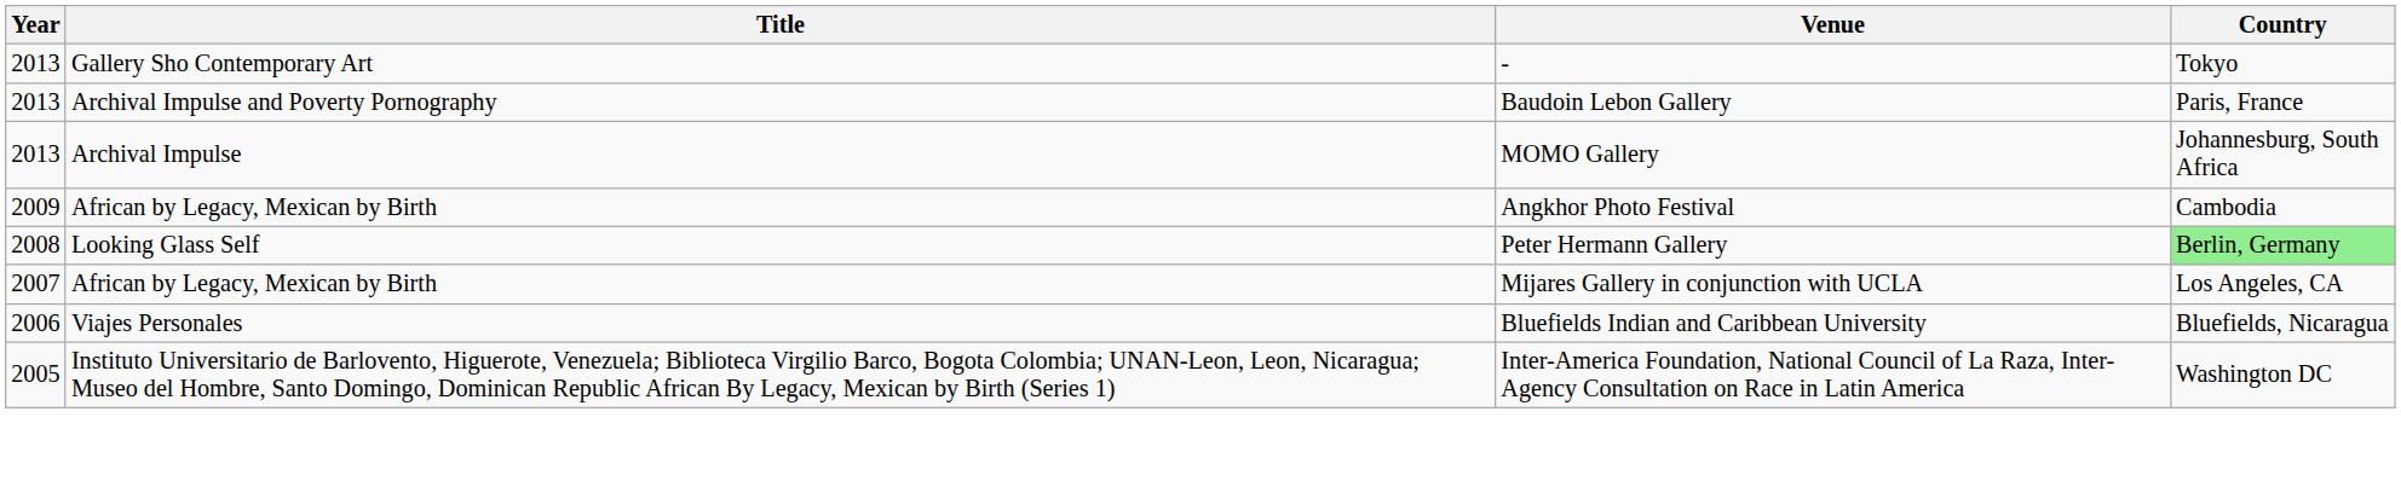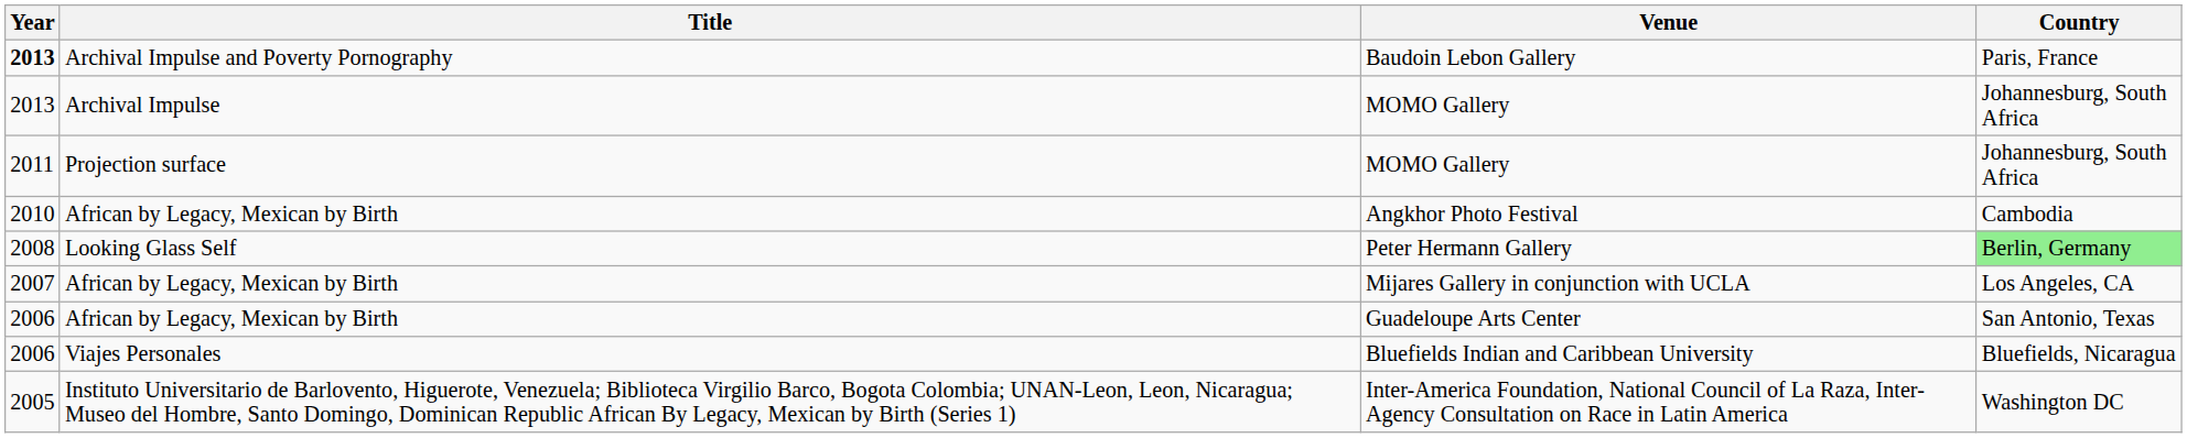 <table class="wikitable">
 <tr>
 <th>Year</th>
 <th>Title</th>
 <th>Venue</th>
 <th>Country</th>
 </tr>
 <tr>
-<td>2013</td>
-<td>Gallery Sho Contemporary Art</td>
-<td>-</td>
-<td>Tokyo</td>
-</tr>
-<tr>
-<td>2013</td>
+<td><strong>2013</strong></td>
 <td>Archival Impulse and Poverty Pornography</td>
 <td>Baudoin Lebon Gallery</td>
 <td>Paris, France</td>
 </tr>
 <tr>
 <td>2013</td>
 <td>Archival Impulse</td>
 <td>MOMO Gallery</td>
 <td>Johannesburg, South Africa</td>
 </tr>
 <tr>
-<td>2009</td>
+<td>2011</td>
+<td>Projection surface</td>
+<td>MOMO Gallery</td>
+<td>Johannesburg, South Africa</td>
+</tr>
+<tr>
+<td>2010</td>
 <td>African by Legacy, Mexican by Birth</td>
 <td>Angkhor Photo Festival</td>
 <td>Cambodia</td>
 </tr>
 <tr>
 <td>2008</td>
 <td>Looking Glass Self</td>
 <td>Peter Hermann Gallery</td>
 <td style="background: lightgreen;">Berlin, Germany</td>
 </tr>
 <tr>
 <td>2007</td>
 <td>African by Legacy, Mexican by Birth</td>
 <td>Mijares Gallery in conjunction with UCLA</td>
 <td>Los Angeles, CA</td>
 </tr>
 <tr>
 <td>2006</td>
+<td>African by Legacy, Mexican by Birth</td>
+<td>Guadeloupe Arts Center</td>
+<td>San Antonio, Texas</td>
+</tr>
+<tr>
+<td>2006</td>
 <td>Viajes Personales</td>
 <td>Bluefields Indian and Caribbean University</td>
 <td>Bluefields, Nicaragua</td>
 </tr>
 <tr>
 <td>2005</td>
 <td>Instituto Universitario de Barlovento, Higuerote, Venezuela; Biblioteca Virgilio Barco, Bogota Colombia; UNAN-Leon, Leon, Nicaragua; Museo del Hombre, Santo Domingo, Dominican Republic African By Legacy, Mexican by Birth (Series 1)</td>
 <td>Inter-America Foundation, National Council of La Raza, Inter-Agency Consultation on Race in Latin America</td>
 <td>Washington DC</td>
 </tr>
 </table>
